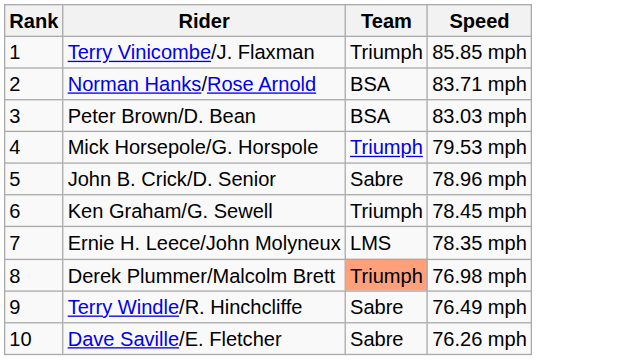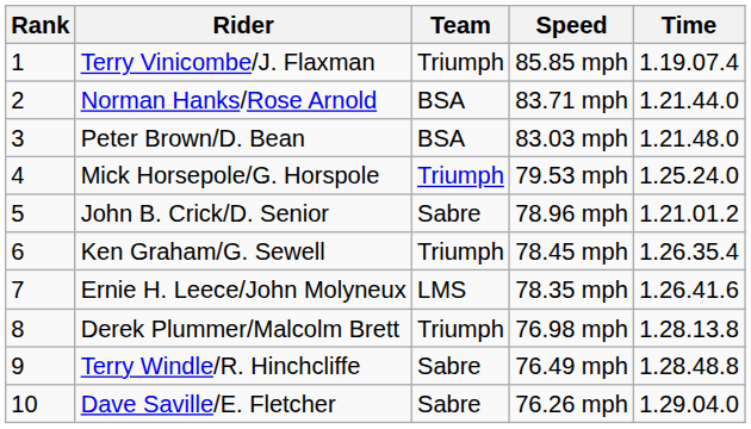 <table class="wikitable" style="font-size: 95%;">
 <tr style="background:#efefef;">
 <th>Rank</th>
 <th>Rider</th>
 <th>Team</th>
 <th>Speed</th>
+<th>Time</th>
 </tr>
 <tr>
 <td>1</td>
 <td> <a href='#'>Terry Vinicombe</a>/J. Flaxman</td>
 <td>Triumph</td>
 <td>85.85 mph</td>
+<td>1.19.07.4</td>
 </tr>
 <tr>
 <td>2</td>
 <td> <a href='#'>Norman Hanks</a>/<a href='#'>Rose Arnold</a></td>
 <td>BSA</td>
 <td>83.71 mph</td>
+<td>1.21.44.0</td>
 </tr>
 <tr>
 <td>3</td>
 <td> Peter Brown/D. Bean</td>
 <td>BSA</td>
 <td>83.03 mph</td>
+<td>1.21.48.0</td>
 </tr>
 <tr>
 <td>4</td>
 <td> Mick Horsepole/G. Horspole</td>
 <td><a href='#'>Triumph</a></td>
 <td>79.53 mph</td>
+<td>1.25.24.0</td>
 </tr>
 <tr>
 <td>5</td>
 <td> John B. Crick/D. Senior</td>
 <td>Sabre</td>
 <td>78.96 mph</td>
+<td>1.21.01.2</td>
 </tr>
 <tr>
 <td>6</td>
 <td> Ken Graham/G. Sewell</td>
 <td>Triumph</td>
 <td>78.45 mph</td>
+<td>1.26.35.4</td>
 </tr>
 <tr>
 <td>7</td>
 <td> Ernie H. Leece/John Molyneux</td>
 <td>LMS</td>
 <td>78.35 mph</td>
+<td>1.26.41.6</td>
 </tr>
 <tr>
 <td>8</td>
 <td> Derek Plummer/Malcolm Brett</td>
-<td style="background: lightsalmon;">Triumph</td>
+<td>Triumph</td>
 <td>76.98 mph</td>
+<td>1.28.13.8</td>
 </tr>
 <tr>
 <td>9</td>
 <td> <a href='#'>Terry Windle</a>/R. Hinchcliffe</td>
 <td>Sabre</td>
 <td>76.49 mph</td>
+<td>1.28.48.8</td>
 </tr>
 <tr>
 <td>10</td>
 <td> <a href='#'>Dave Saville</a>/E. Fletcher</td>
 <td>Sabre</td>
 <td>76.26 mph</td>
+<td>1.29.04.0</td>
 </tr>
 </table>
